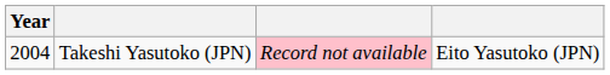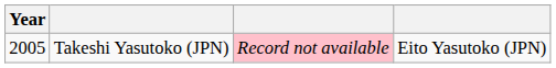 <table class="wikitable">
 <tr>
 <th>Year</th>
 <th></th>
 <th></th>
 <th></th>
 </tr>
 <tr>
-<td>2004</td>
+<td>2005</td>
 <td>Takeshi Yasutoko (JPN)</td>
 <td style="background: pink;"><em>Record not available</em></td>
 <td>Eito Yasutoko (JPN)</td>
 </tr>
 </table>
